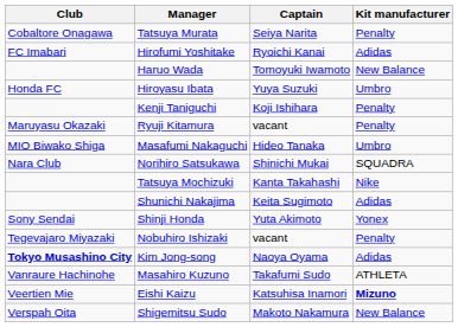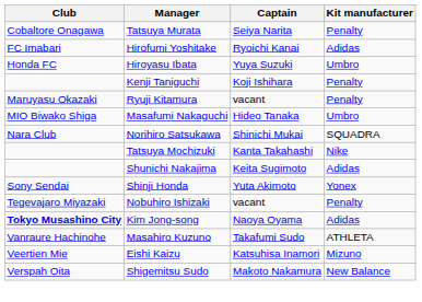 <table class="wikitable sortable">
 <tr>
 <th>Club</th>
 <th>Manager</th>
 <th>Captain</th>
 <th>Kit manufacturer</th>
 </tr>
 <tr>
 <td><a href='#'>Cobaltore Onagawa</a></td>
 <td> <a href='#'>Tatsuya Murata</a></td>
 <td> <a href='#'>Seiya Narita</a></td>
 <td><a href='#'>Penalty</a></td>
 </tr>
 <tr>
 <td><a href='#'>FC Imabari</a></td>
 <td> <a href='#'>Hirofumi Yoshitake</a></td>
 <td> <a href='#'>Ryoichi Kanai</a></td>
 <td><a href='#'>Adidas</a></td>
-</tr>
-<tr>
-<td></td>
-<td> <a href='#'>Haruo Wada</a></td>
-<td> <a href='#'>Tomoyuki Iwamoto</a></td>
-<td><a href='#'>New Balance</a></td>
 </tr>
 <tr>
 <td><a href='#'>Honda FC</a></td>
 <td> <a href='#'>Hiroyasu Ibata</a></td>
 <td> <a href='#'>Yuya Suzuki</a></td>
 <td><a href='#'>Umbro</a></td>
 </tr>
 <tr>
 <td></td>
 <td> <a href='#'>Kenji Taniguchi</a></td>
 <td> <a href='#'>Koji Ishihara</a></td>
 <td><a href='#'>Penalty</a></td>
 </tr>
 <tr>
 <td><a href='#'>Maruyasu Okazaki</a></td>
 <td> <a href='#'>Ryuji Kitamura</a></td>
 <td>vacant</td>
 <td><a href='#'>Penalty</a></td>
 </tr>
 <tr>
 <td><a href='#'>MIO Biwako Shiga</a></td>
 <td> <a href='#'>Masafumi Nakaguchi</a></td>
 <td> <a href='#'>Hideo Tanaka</a></td>
 <td><a href='#'>Umbro</a></td>
 </tr>
 <tr>
 <td><a href='#'>Nara Club</a></td>
 <td> <a href='#'>Norihiro Satsukawa</a></td>
 <td> <a href='#'>Shinichi Mukai</a></td>
 <td>SQUADRA</td>
 </tr>
 <tr>
 <td></td>
 <td> <a href='#'>Tatsuya Mochizuki</a></td>
 <td> <a href='#'>Kanta Takahashi</a></td>
 <td><a href='#'>Nike</a></td>
 </tr>
 <tr>
 <td></td>
 <td> <a href='#'>Shunichi Nakajima</a></td>
 <td> <a href='#'>Keita Sugimoto</a></td>
 <td><a href='#'>Adidas</a></td>
 </tr>
 <tr>
 <td><a href='#'>Sony Sendai</a></td>
 <td> <a href='#'>Shinji Honda</a></td>
 <td> <a href='#'>Yuta Akimoto</a></td>
 <td><a href='#'>Yonex</a></td>
 </tr>
 <tr>
 <td><a href='#'>Tegevajaro Miyazaki</a></td>
 <td> <a href='#'>Nobuhiro Ishizaki</a></td>
 <td>vacant</td>
 <td><a href='#'>Penalty</a></td>
 </tr>
 <tr>
 <td><strong><a href='#'>Tokyo Musashino City</a></strong></td>
 <td> <a href='#'>Kim Jong-song</a></td>
 <td> <a href='#'>Naoya Oyama</a></td>
 <td><a href='#'>Adidas</a></td>
 </tr>
 <tr>
 <td><a href='#'>Vanraure Hachinohe</a></td>
 <td> <a href='#'>Masahiro Kuzuno</a></td>
 <td> <a href='#'>Takafumi Sudo</a></td>
 <td>ATHLETA</td>
 </tr>
 <tr>
 <td><a href='#'>Veertien Mie</a></td>
 <td> <a href='#'>Eishi Kaizu</a></td>
 <td> <a href='#'>Katsuhisa Inamori</a></td>
-<td><strong><a href='#'>Mizuno</a></strong></td>
+<td><a href='#'>Mizuno</a></td>
 </tr>
 <tr>
 <td><a href='#'>Verspah Oita</a></td>
 <td> <a href='#'>Shigemitsu Sudo</a></td>
 <td> <a href='#'>Makoto Nakamura</a></td>
 <td><a href='#'>New Balance</a></td>
 </tr>
 </table>
